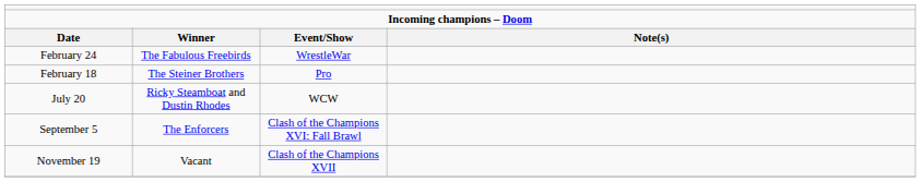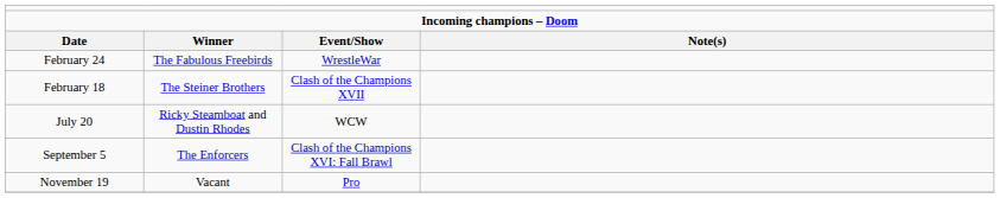 <table class="wikitable" style="text-align:center; width:100%;">
 <tr>
 <td colspan="5"></td>
 </tr>
 <tr>
 <td colspan="5"><strong>Incoming champions – <a href='#'>Doom</a> </strong></td>
 </tr>
 <tr>
 <th width=14%>Date</th>
 <th width=14%>Winner</th>
 <th width=14%>Event/Show</th>
 <th width=58%>Note(s)</th>
 </tr>
 <tr>
 <td>February 24</td>
 <td><a href='#'>The Fabulous Freebirds</a><br></td>
 <td><a href='#'>WrestleWar</a></td>
 <td align=left></td>
 </tr>
 <tr>
 <td>February 18</td>
 <td><a href='#'>The Steiner Brothers</a><br></td>
-<td><a href='#'>Pro</a></td>
+<td><a href='#'>Clash of the Champions XVII</a></td>
 <td align=left></td>
 </tr>
 <tr>
 <td>July 20</td>
 <td><a href='#'>Ricky Steamboat</a> and <a href='#'>Dustin Rhodes</a></td>
 <td>WCW</td>
 <td align=left></td>
 </tr>
 <tr>
 <td>September 5</td>
 <td><a href='#'>The Enforcers</a><br></td>
 <td><a href='#'>Clash of the Champions XVI: Fall Brawl</a></td>
 <td align=left></td>
 </tr>
 <tr>
 <td>November 19</td>
 <td>Vacant</td>
-<td><a href='#'>Clash of the Champions XVII</a></td>
+<td><a href='#'>Pro</a></td>
 <td align=left></td>
 </tr>
 <tr>
 </tr>
 </table>
